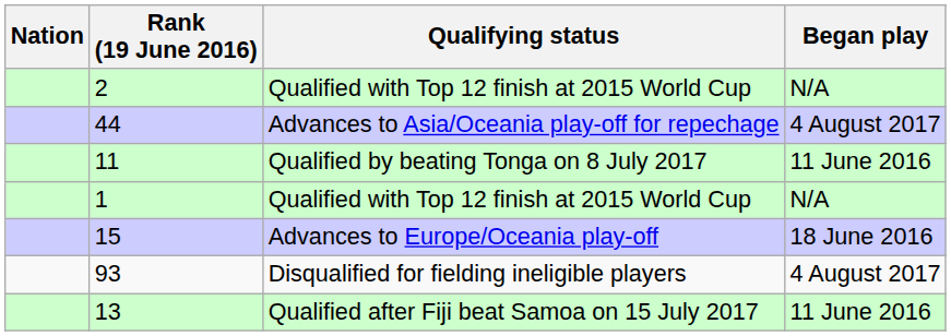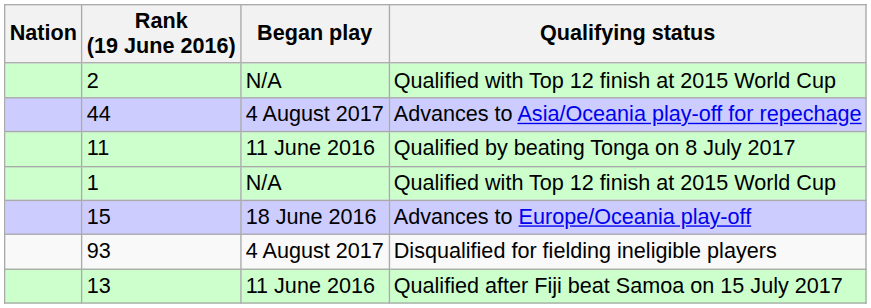 <table class="wikitable sortable">
 <tr>
 <th>Nation</th>
 <th data-sort-type="number">Rank<br>(19 June 2016)</th>
+<th data-sort-type="date">Began play</th>
 <th>Qualifying status</th>
-<th data-sort-type="date">Began play</th>
 </tr>
 <tr bgcolor="#ccffcc">
 <td><strong></strong></td>
 <td>2</td>
+<td>N/A</td>
 <td>Qualified with Top 12 finish at 2015 World Cup</td>
-<td>N/A</td>
 </tr>
 <tr bgcolor="#ccccff">
 <td></td>
 <td>44</td>
+<td>4 August 2017</td>
 <td>Advances to <a href='#'>Asia/Oceania play-off for repechage</a></td>
-<td>4 August 2017</td>
 </tr>
 <tr bgcolor="#ccffcc">
 <td><strong></strong></td>
 <td>11</td>
+<td>11 June 2016</td>
 <td>Qualified by beating Tonga on 8 July 2017</td>
-<td>11 June 2016</td>
 </tr>
 <tr bgcolor="#ccffcc">
 <td><strong></strong></td>
 <td>1</td>
+<td>N/A</td>
 <td>Qualified with Top 12 finish at 2015 World Cup</td>
-<td>N/A</td>
 </tr>
 <tr bgcolor="#ccccff">
 <td><strong></strong></td>
 <td>15</td>
+<td>18 June 2016</td>
 <td>Advances to <a href='#'>Europe/Oceania play-off</a></td>
-<td>18 June 2016</td>
 </tr>
 <tr>
 <td></td>
 <td>93</td>
+<td>4 August 2017</td>
 <td>Disqualified  for fielding ineligible players</td>
-<td>4 August 2017</td>
 </tr>
 <tr bgcolor="#ccffcc">
 <td><strong></strong></td>
 <td>13</td>
+<td>11 June 2016</td>
 <td>Qualified after Fiji beat Samoa on 15 July 2017</td>
-<td>11 June 2016</td>
 </tr>
 </table>
